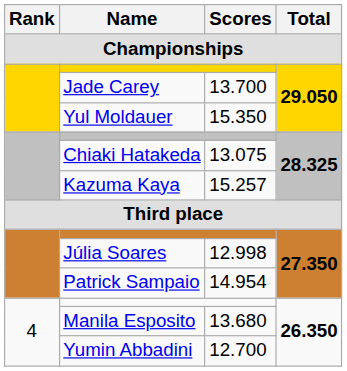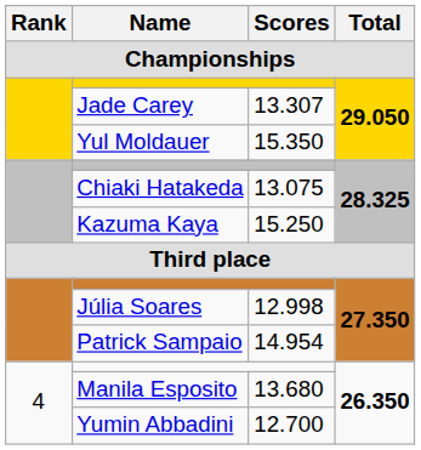 <table class="wikitable" white-space:nowrap">
 <tr>
 <th>Rank</th>
 <th>Name</th>
 <th>Scores</th>
 <th>Total</th>
 </tr>
 <tr bgcolor="DFDFDF">
 <td colspan="4" align="center"><strong>Championships</strong></td>
 </tr>
 <tr bgcolor="gold">
 <td rowspan="3" align=center></td>
 <td align=center colspan="2"></td>
 <td rowspan="3"><strong>29.050</strong></td>
 </tr>
 <tr>
 <td><a href='#'>Jade Carey</a></td>
-<td> 13.700</td>
+<td> 13.307</td>
 </tr>
 <tr>
 <td><a href='#'>Yul Moldauer</a></td>
 <td> 15.350</td>
 </tr>
 <tr bgcolor="silver">
 <td rowspan="3" align=center></td>
 <td align=center colspan="2"></td>
 <td rowspan="3"><strong>28.325</strong></td>
 </tr>
 <tr>
 <td><a href='#'>Chiaki Hatakeda</a></td>
 <td> 13.075</td>
 </tr>
 <tr>
 <td><a href='#'>Kazuma Kaya</a></td>
-<td> 15.257</td>
+<td> 15.250</td>
 </tr>
 <tr bgcolor="DFDFDF">
 <td colspan="4" align="center"><strong>Third place</strong></td>
 </tr>
 <tr bgcolor="CD7F32">
 <td rowspan="3" align=center></td>
 <td align=center colspan="2"></td>
 <td rowspan="3"><strong>27.350</strong></td>
 </tr>
 <tr>
 <td><a href='#'>Júlia Soares</a></td>
 <td> 12.998</td>
 </tr>
 <tr>
 <td><a href='#'>Patrick Sampaio</a></td>
 <td> 14.954</td>
 </tr>
 <tr>
 <td rowspan="3" align=center>4</td>
 <td align=center colspan="2"></td>
 <td rowspan="3"><strong>26.350</strong></td>
 </tr>
 <tr>
 <td><a href='#'>Manila Esposito</a></td>
 <td> 13.680</td>
 </tr>
 <tr>
 <td><a href='#'>Yumin Abbadini</a></td>
 <td> 12.700</td>
 </tr>
 </table>
